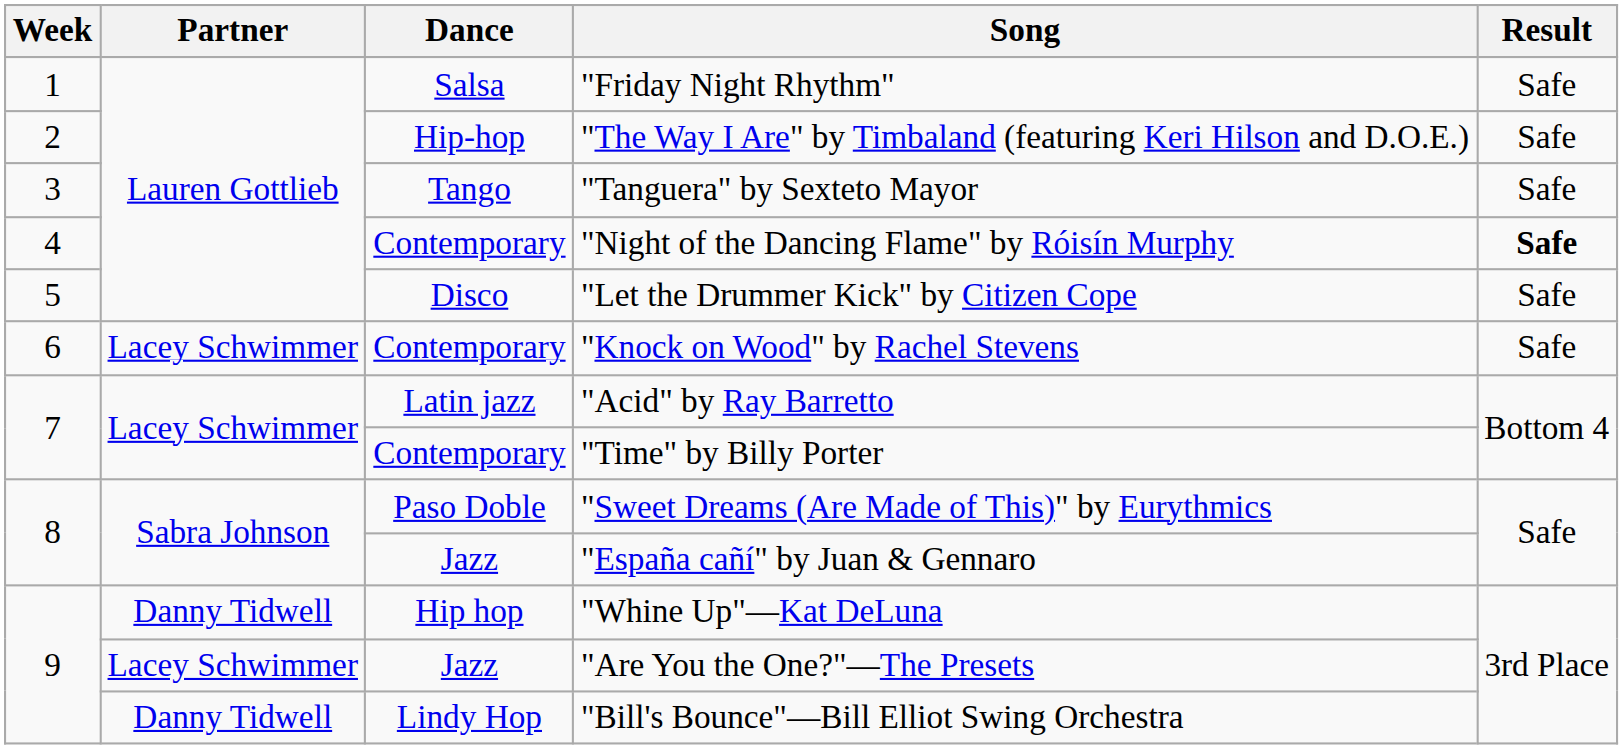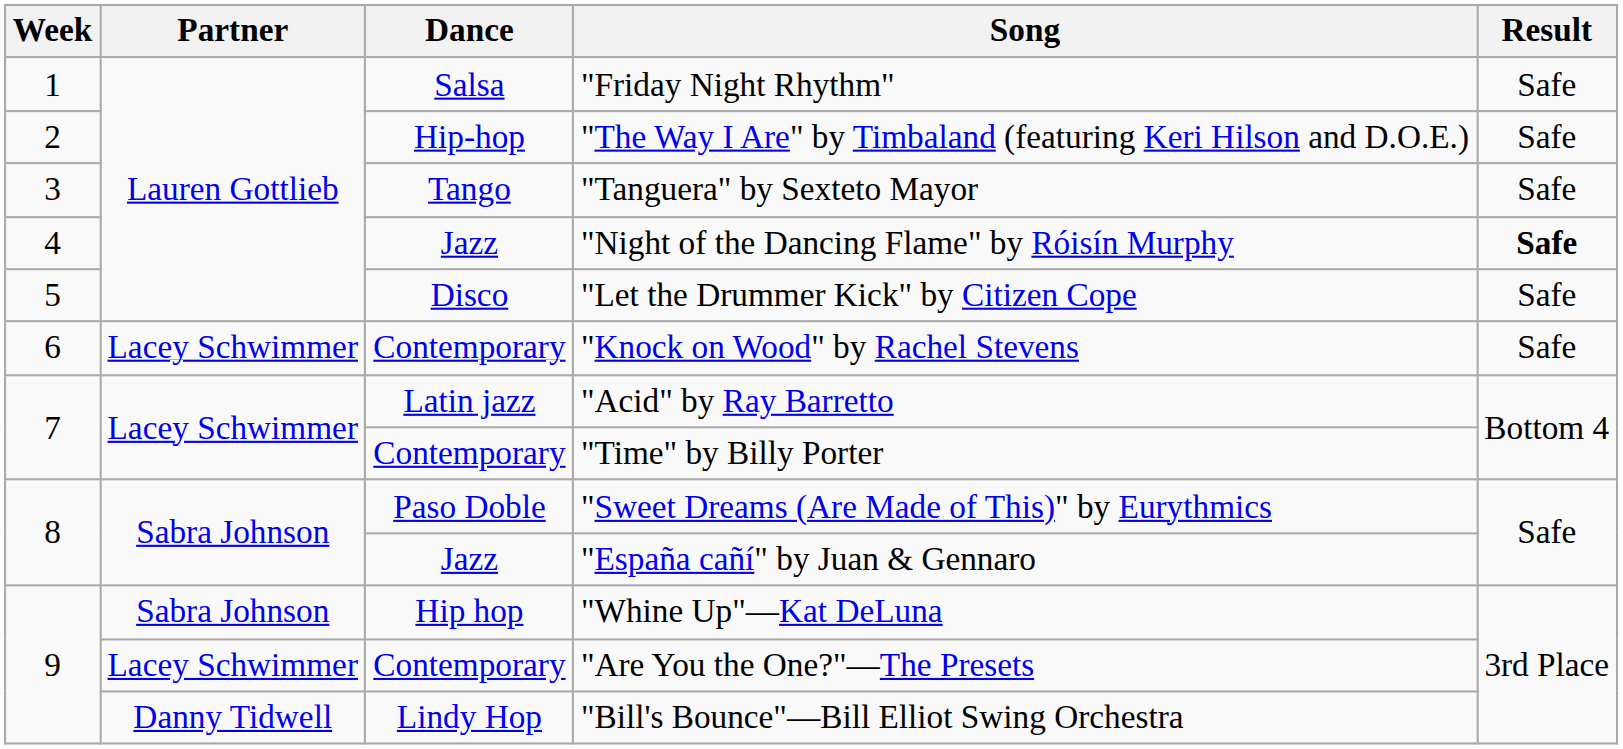 <table class="wikitable">
 <tr>
 <th>Week</th>
 <th>Partner</th>
 <th>Dance</th>
 <th>Song</th>
 <th>Result</th>
 </tr>
 <tr>
 <td style="text-align:center;">1</td>
 <td style="text-align:center;" rowspan="5"><a href='#'>Lauren Gottlieb</a></td>
 <td style="text-align:center;"><a href='#'>Salsa</a></td>
 <td>"Friday Night Rhythm"</td>
 <td style="text-align:center;">Safe</td>
 </tr>
 <tr>
 <td style="text-align:center;">2</td>
 <td style="text-align:center;"><a href='#'>Hip-hop</a></td>
 <td>"<a href='#'>The Way I Are</a>" by <a href='#'>Timbaland</a> (featuring <a href='#'>Keri Hilson</a> and D.O.E.)</td>
 <td style="text-align:center;">Safe</td>
 </tr>
 <tr>
 <td style="text-align:center;">3</td>
 <td style="text-align:center;"><a href='#'>Tango</a></td>
 <td>"Tanguera" by Sexteto Mayor</td>
 <td style="text-align:center;">Safe</td>
 </tr>
 <tr>
 <td style="text-align:center;">4</td>
-<td style="text-align:center;"><a href='#'>Contemporary</a></td>
+<td style="text-align:center;"><a href='#'>Jazz</a></td>
 <td>"Night of the Dancing Flame" by <a href='#'>Róisín Murphy</a></td>
 <td style="text-align:center;"><strong>Safe</strong></td>
 </tr>
 <tr>
 <td style="text-align:center;">5</td>
 <td style="text-align:center;"><a href='#'>Disco</a></td>
 <td>"Let the Drummer Kick" by <a href='#'>Citizen Cope</a></td>
 <td style="text-align:center;">Safe</td>
 </tr>
 <tr>
 <td style="text-align:center;">6</td>
 <td style="text-align:center;"><a href='#'>Lacey Schwimmer</a></td>
 <td style="text-align:center;"><a href='#'>Contemporary</a></td>
 <td>"<a href='#'>Knock on Wood</a>" by <a href='#'>Rachel Stevens</a></td>
 <td style="text-align:center;">Safe</td>
 </tr>
 <tr>
 <td style="text-align:center;" rowspan="2">7</td>
 <td style="text-align:center;" rowspan="2"><a href='#'>Lacey Schwimmer</a></td>
 <td style="text-align:center;"><a href='#'>Latin jazz</a></td>
 <td align="left">"Acid" by <a href='#'>Ray Barretto</a></td>
 <td style="text-align:center;" rowspan="2">Bottom 4</td>
 </tr>
 <tr>
 <td style="text-align:center;"><a href='#'>Contemporary</a></td>
 <td align="left">"Time" by Billy Porter</td>
 </tr>
 <tr>
 <td style="text-align:center;" rowspan="2">8</td>
 <td style="text-align:center;" rowspan="2"><a href='#'>Sabra Johnson</a></td>
 <td style="text-align:center;"><a href='#'>Paso Doble</a></td>
 <td align="left">"<a href='#'>Sweet Dreams (Are Made of This)</a>" by <a href='#'>Eurythmics</a></td>
 <td style="text-align:center;" rowspan="2">Safe</td>
 </tr>
 <tr>
 <td style="text-align:center;"><a href='#'>Jazz</a></td>
 <td align="left">"<a href='#'>España cañí</a>" by Juan & Gennaro</td>
 </tr>
 <tr>
 <td style="text-align:center;" rowspan="3">9</td>
-<td style="text-align:center;"><a href='#'>Danny Tidwell</a></td>
+<td style="text-align:center;"><a href='#'>Sabra Johnson</a></td>
 <td style="text-align:center;"><a href='#'>Hip hop</a></td>
 <td align="left">"Whine Up"—<a href='#'>Kat DeLuna</a></td>
 <td style="text-align:center;" rowspan="3">3rd Place</td>
 </tr>
 <tr>
 <td style="text-align:center;"><a href='#'>Lacey Schwimmer</a></td>
-<td style="text-align:center;"><a href='#'>Jazz</a></td>
+<td style="text-align:center;"><a href='#'>Contemporary</a></td>
 <td align="left">"Are You the One?"—<a href='#'>The Presets</a></td>
 </tr>
 <tr>
 <td style="text-align:center;"><a href='#'>Danny Tidwell</a></td>
 <td style="text-align:center;"><a href='#'>Lindy Hop</a></td>
 <td align="left">"Bill's Bounce"—Bill Elliot Swing Orchestra</td>
 </tr>
 </table>
